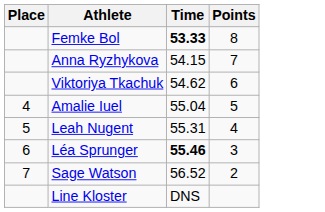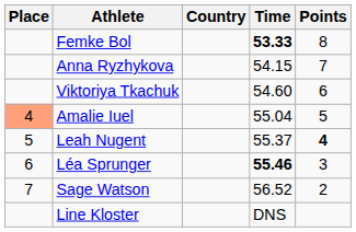 <table class="wikitable">
 <tr>
 <th>Place</th>
 <th>Athlete</th>
+<th>Country</th>
 <th>Time</th>
 <th>Points</th>
 </tr>
 <tr>
 <td align=center></td>
 <td><a href='#'>Femke Bol</a></td>
+<td></td>
 <td><strong>53.33</strong></td>
 <td align=center>8</td>
 </tr>
 <tr>
 <td align=center></td>
 <td><a href='#'>Anna Ryzhykova</a></td>
+<td></td>
 <td>54.15</td>
 <td align=center>7</td>
 </tr>
 <tr>
 <td align=center></td>
 <td><a href='#'>Viktoriya Tkachuk</a></td>
-<td>54.62</td>
+<td></td>
+<td>54.60</td>
 <td align=center>6</td>
 </tr>
 <tr>
-<td align=center>4</td>
+<td align=center style="background: lightsalmon;">4</td>
 <td><a href='#'>Amalie Iuel</a></td>
+<td></td>
 <td>55.04</td>
 <td align=center>5</td>
 </tr>
 <tr>
 <td align=center>5</td>
 <td><a href='#'>Leah Nugent</a></td>
-<td>55.31</td>
-<td align=center>4</td>
+<td></td>
+<td>55.37</td>
+<td align=center><strong>4</strong></td>
 </tr>
 <tr>
 <td align=center>6</td>
 <td><a href='#'>Léa Sprunger</a></td>
+<td></td>
 <td><strong>55.46</strong></td>
 <td align=center>3</td>
 </tr>
 <tr>
 <td align=center>7</td>
 <td><a href='#'>Sage Watson</a></td>
+<td></td>
 <td>56.52</td>
 <td align=center>2</td>
 </tr>
 <tr>
 <td align=center></td>
 <td><a href='#'>Line Kloster</a></td>
+<td></td>
 <td>DNS</td>
 <td align=center></td>
 </tr>
 </table>
